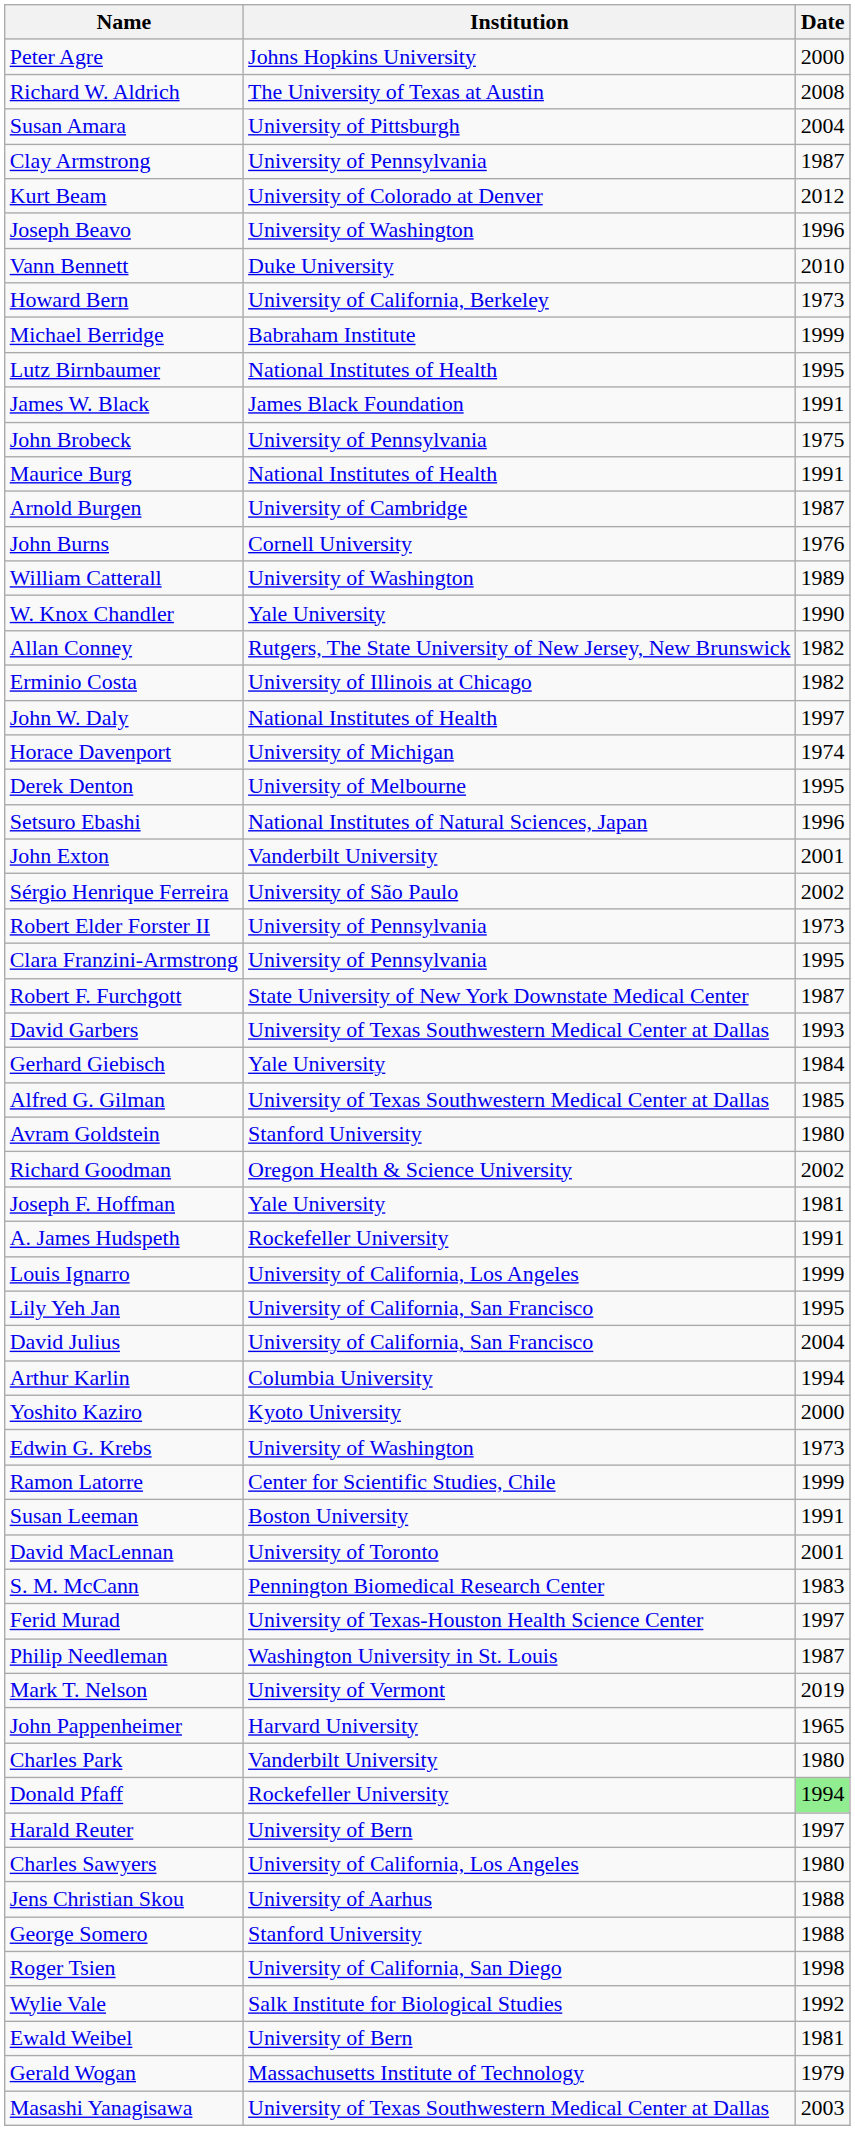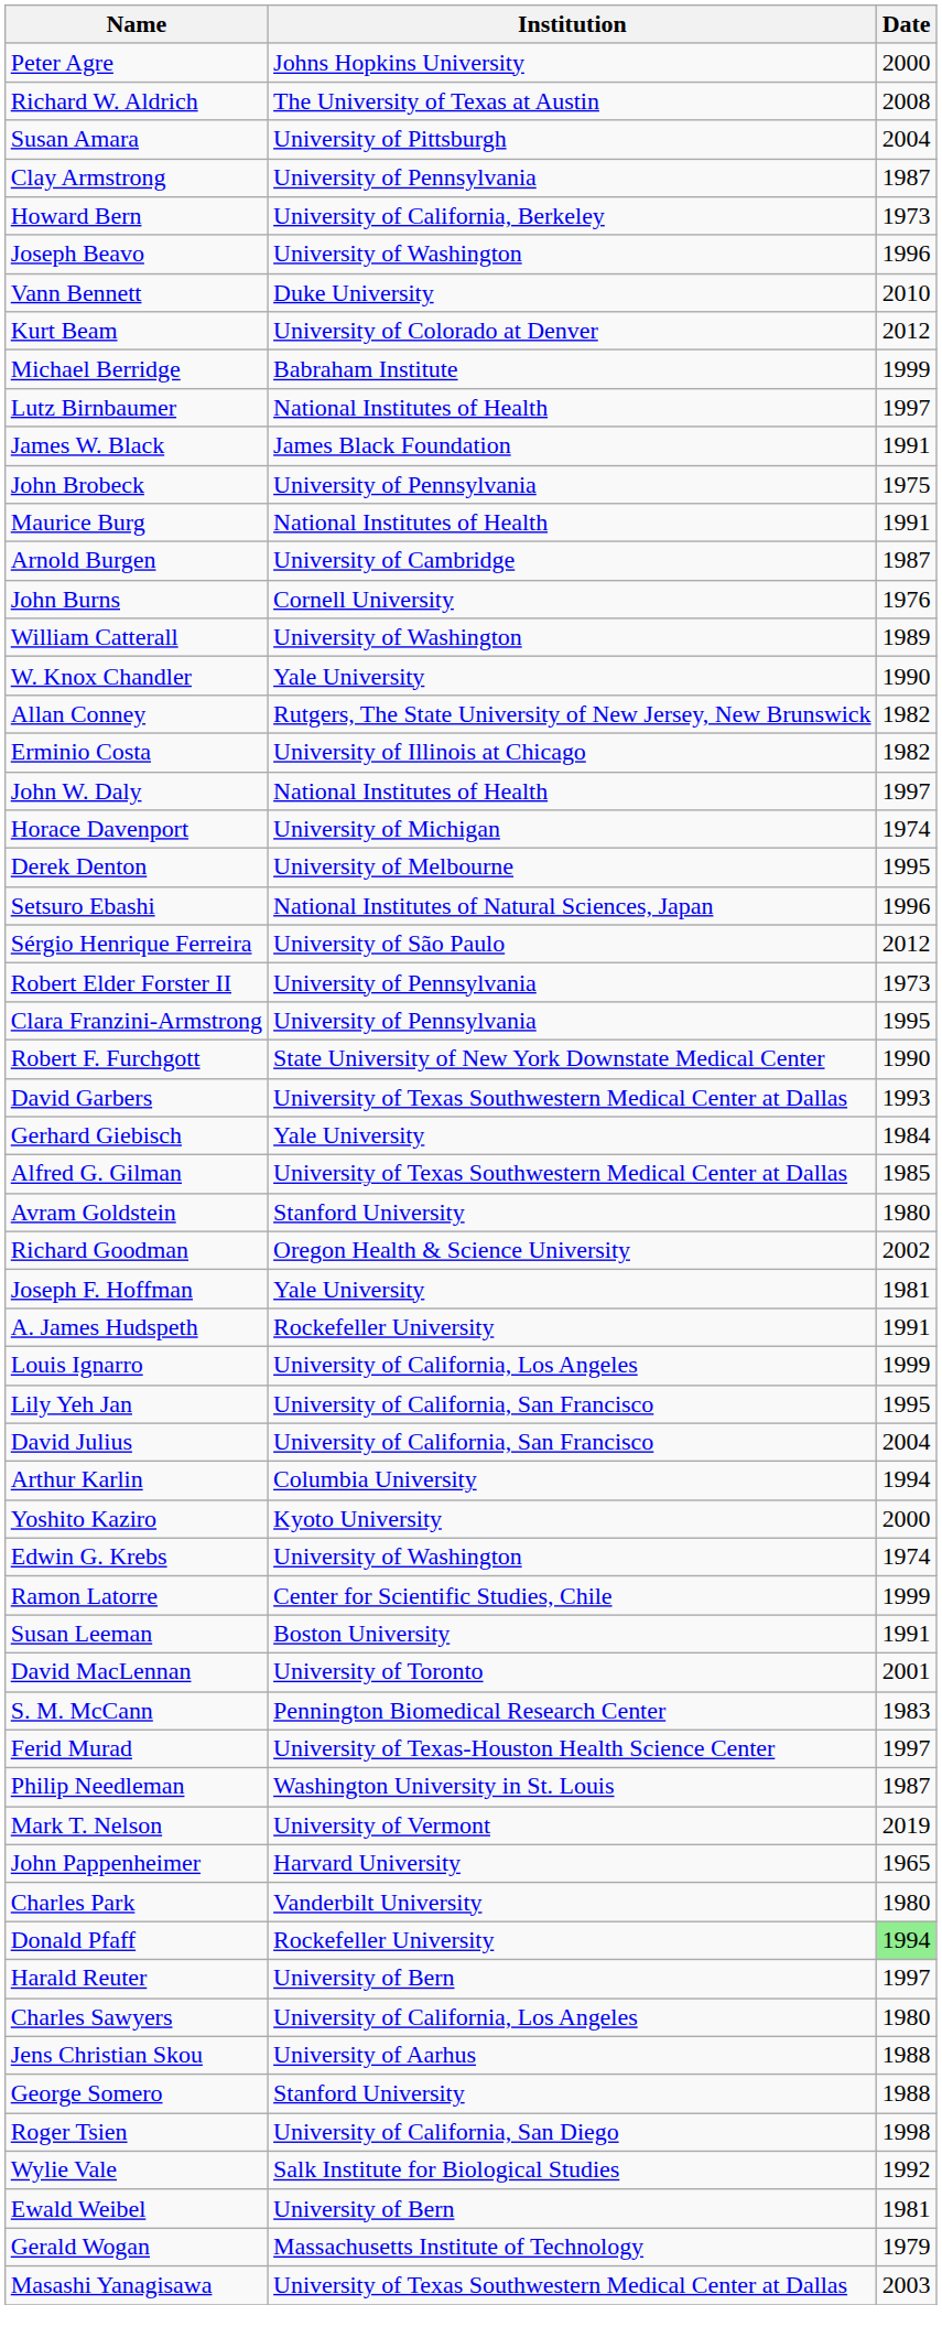 <table class="wikitable sortable">
 <tr>
 <th>Name</th>
 <th>Institution</th>
 <th>Date</th>
 </tr>
 <tr |>
 <td><a href='#'>Peter Agre</a></td>
 <td><a href='#'>Johns Hopkins University</a></td>
 <td>2000</td>
 </tr>
 <tr --->
 <td><a href='#'>Richard W. Aldrich</a></td>
 <td><a href='#'>The University of Texas at Austin</a></td>
 <td>2008</td>
 </tr>
 <tr --->
 <td><a href='#'>Susan Amara</a></td>
 <td><a href='#'>University of Pittsburgh</a></td>
 <td>2004</td>
 </tr>
 <tr --->
 <td><a href='#'>Clay Armstrong</a></td>
 <td><a href='#'>University of Pennsylvania</a></td>
 <td>1987</td>
 </tr>
 <tr --->
-<td><a href='#'>Kurt Beam</a></td>
-<td><a href='#'>University of Colorado at Denver</a></td>
-<td>2012</td>
+<td><a href='#'>Howard Bern</a></td>
+<td><a href='#'>University of California, Berkeley</a></td>
+<td>1973</td>
 </tr>
 <tr --->
 <td><a href='#'>Joseph Beavo</a></td>
 <td><a href='#'>University of Washington</a></td>
 <td>1996</td>
 </tr>
 <tr --->
 <td><a href='#'>Vann Bennett</a></td>
 <td><a href='#'>Duke University</a></td>
 <td>2010</td>
 </tr>
 <tr --->
-<td><a href='#'>Howard Bern</a></td>
-<td><a href='#'>University of California, Berkeley</a></td>
-<td>1973</td>
+<td><a href='#'>Kurt Beam</a></td>
+<td><a href='#'>University of Colorado at Denver</a></td>
+<td>2012</td>
 </tr>
 <tr --->
 <td><a href='#'>Michael Berridge</a></td>
 <td><a href='#'>Babraham Institute</a></td>
 <td>1999</td>
 </tr>
 <tr --->
 <td><a href='#'>Lutz Birnbaumer</a></td>
 <td><a href='#'>National Institutes of Health</a></td>
-<td>1995</td>
+<td>1997</td>
 </tr>
 <tr --->
 <td><a href='#'>James W. Black</a></td>
 <td><a href='#'>James Black Foundation</a></td>
 <td>1991</td>
 </tr>
 <tr --->
 <td><a href='#'>John Brobeck</a></td>
 <td><a href='#'>University of Pennsylvania</a></td>
 <td>1975</td>
 </tr>
 <tr --->
 <td><a href='#'>Maurice Burg</a></td>
 <td><a href='#'>National Institutes of Health</a></td>
 <td>1991</td>
 </tr>
 <tr --->
 <td><a href='#'>Arnold Burgen</a></td>
 <td><a href='#'>University of Cambridge</a></td>
 <td>1987</td>
 </tr>
 <tr --->
 <td><a href='#'>John Burns</a></td>
 <td><a href='#'>Cornell University</a></td>
 <td>1976</td>
 </tr>
 <tr --->
 <td><a href='#'>William Catterall</a></td>
 <td><a href='#'>University of Washington</a></td>
 <td>1989</td>
 </tr>
 <tr --->
 <td><a href='#'>W. Knox Chandler</a></td>
 <td><a href='#'>Yale University</a></td>
 <td>1990</td>
 </tr>
 <tr --->
 <td><a href='#'>Allan Conney</a></td>
 <td><a href='#'>Rutgers, The State University of New Jersey, New Brunswick</a></td>
 <td>1982</td>
 </tr>
 <tr --->
 <td><a href='#'>Erminio Costa</a></td>
 <td><a href='#'>University of Illinois at Chicago</a></td>
 <td>1982</td>
 </tr>
 <tr --->
 <td><a href='#'>John W. Daly</a></td>
 <td><a href='#'>National Institutes of Health</a></td>
 <td>1997</td>
 </tr>
 <tr --->
 <td><a href='#'>Horace Davenport</a></td>
 <td><a href='#'>University of Michigan</a></td>
 <td>1974</td>
 </tr>
 <tr --->
 <td><a href='#'>Derek Denton</a></td>
 <td><a href='#'>University of Melbourne</a></td>
 <td>1995</td>
 </tr>
 <tr --->
 <td><a href='#'>Setsuro Ebashi</a></td>
 <td><a href='#'>National Institutes of Natural Sciences, Japan</a></td>
 <td>1996</td>
 </tr>
 <tr --->
-<td><a href='#'>John Exton</a></td>
-<td><a href='#'>Vanderbilt University</a></td>
-<td>2001</td>
-</tr>
-<tr --->
 <td><a href='#'>Sérgio Henrique Ferreira</a></td>
 <td><a href='#'>University of São Paulo</a></td>
-<td>2002</td>
+<td>2012</td>
 </tr>
 <tr --->
 <td><a href='#'>Robert Elder Forster II</a></td>
 <td><a href='#'>University of Pennsylvania</a></td>
 <td>1973</td>
 </tr>
 <tr --->
 <td><a href='#'>Clara Franzini-Armstrong</a></td>
 <td><a href='#'>University of Pennsylvania</a></td>
 <td>1995</td>
 </tr>
 <tr --->
 <td><a href='#'>Robert F. Furchgott</a></td>
 <td><a href='#'>State University of New York Downstate Medical Center</a></td>
-<td>1987</td>
+<td>1990</td>
 </tr>
 <tr --->
 <td><a href='#'>David Garbers</a></td>
 <td><a href='#'>University of Texas Southwestern Medical Center at Dallas</a></td>
 <td>1993</td>
 </tr>
 <tr --->
 <td><a href='#'>Gerhard Giebisch</a></td>
 <td><a href='#'>Yale University</a></td>
 <td>1984</td>
 </tr>
 <tr --->
 <td><a href='#'>Alfred G. Gilman</a></td>
 <td><a href='#'>University of Texas Southwestern Medical Center at Dallas</a></td>
 <td>1985</td>
 </tr>
 <tr --->
 <td><a href='#'>Avram Goldstein</a></td>
 <td><a href='#'>Stanford University</a></td>
 <td>1980</td>
 </tr>
 <tr --->
 <td><a href='#'>Richard Goodman</a></td>
 <td><a href='#'>Oregon Health & Science University</a></td>
 <td>2002</td>
 </tr>
 <tr --->
 <td><a href='#'>Joseph F. Hoffman</a></td>
 <td><a href='#'>Yale University</a></td>
 <td>1981</td>
 </tr>
 <tr --->
 <td><a href='#'>A. James Hudspeth</a></td>
 <td><a href='#'>Rockefeller University</a></td>
 <td>1991</td>
 </tr>
 <tr --->
 <td><a href='#'>Louis Ignarro</a></td>
 <td><a href='#'>University of California, Los Angeles</a></td>
 <td>1999</td>
 </tr>
 <tr --->
 <td><a href='#'>Lily Yeh Jan</a></td>
 <td><a href='#'>University of California, San Francisco</a></td>
 <td>1995</td>
 </tr>
 <tr --->
 <td><a href='#'>David Julius</a></td>
 <td><a href='#'>University of California, San Francisco</a></td>
 <td>2004</td>
 </tr>
 <tr --->
 <td><a href='#'>Arthur Karlin</a></td>
 <td><a href='#'>Columbia University</a></td>
 <td>1994</td>
 </tr>
 <tr --->
 <td><a href='#'>Yoshito Kaziro</a></td>
 <td><a href='#'>Kyoto University</a></td>
 <td>2000</td>
 </tr>
 <tr --->
 <td><a href='#'>Edwin G. Krebs</a></td>
 <td><a href='#'>University of Washington</a></td>
-<td>1973</td>
+<td>1974</td>
 </tr>
 <tr --->
 <td><a href='#'>Ramon Latorre</a></td>
 <td><a href='#'>Center for Scientific Studies, Chile</a></td>
 <td>1999</td>
 </tr>
 <tr --->
 <td><a href='#'>Susan Leeman</a></td>
 <td><a href='#'>Boston University</a></td>
 <td>1991</td>
 </tr>
 <tr --->
 <td><a href='#'>David MacLennan</a></td>
 <td><a href='#'>University of Toronto</a></td>
 <td>2001</td>
 </tr>
 <tr --->
 <td><a href='#'>S. M. McCann</a></td>
 <td><a href='#'>Pennington Biomedical Research Center</a></td>
 <td>1983</td>
 </tr>
 <tr --->
 <td><a href='#'>Ferid Murad</a></td>
 <td><a href='#'>University of Texas-Houston Health Science Center</a></td>
 <td>1997</td>
 </tr>
 <tr --->
 <td><a href='#'>Philip Needleman</a></td>
 <td><a href='#'>Washington University in St. Louis</a></td>
 <td>1987</td>
 </tr>
 <tr --->
 <td><a href='#'>Mark T. Nelson</a></td>
 <td><a href='#'>University of Vermont</a></td>
 <td>2019</td>
 </tr>
 <tr --->
 <td><a href='#'>John Pappenheimer</a></td>
 <td><a href='#'>Harvard University</a></td>
 <td>1965</td>
 </tr>
 <tr --->
 <td><a href='#'>Charles Park</a></td>
 <td><a href='#'>Vanderbilt University</a></td>
 <td>1980</td>
 </tr>
 <tr --->
 <td><a href='#'>Donald Pfaff</a></td>
 <td><a href='#'>Rockefeller University</a></td>
 <td style="background: lightgreen;">1994</td>
 </tr>
 <tr --->
 <td><a href='#'>Harald Reuter</a></td>
 <td><a href='#'>University of Bern</a></td>
 <td>1997</td>
 </tr>
 <tr --->
 <td><a href='#'>Charles Sawyers</a></td>
 <td><a href='#'>University of California, Los Angeles</a></td>
 <td>1980</td>
 </tr>
 <tr --->
 <td><a href='#'>Jens Christian Skou</a></td>
 <td><a href='#'>University of Aarhus</a></td>
 <td>1988</td>
 </tr>
 <tr --->
 <td><a href='#'>George Somero</a></td>
 <td><a href='#'>Stanford University</a></td>
 <td>1988</td>
 </tr>
 <tr --->
 <td><a href='#'>Roger Tsien</a></td>
 <td><a href='#'>University of California, San Diego</a></td>
 <td>1998</td>
 </tr>
 <tr --->
 <td><a href='#'>Wylie Vale</a></td>
 <td><a href='#'>Salk Institute for Biological Studies</a></td>
 <td>1992</td>
 </tr>
 <tr --->
 <td><a href='#'>Ewald Weibel</a></td>
 <td><a href='#'>University of Bern</a></td>
 <td>1981</td>
 </tr>
 <tr --->
 <td><a href='#'>Gerald Wogan</a></td>
 <td><a href='#'>Massachusetts Institute of Technology</a></td>
 <td>1979</td>
 </tr>
 <tr --->
 <td><a href='#'>Masashi Yanagisawa</a></td>
 <td><a href='#'>University of Texas Southwestern Medical Center at Dallas</a></td>
 <td>2003</td>
 </tr>
 <tr --->
 </tr>
 </table>
